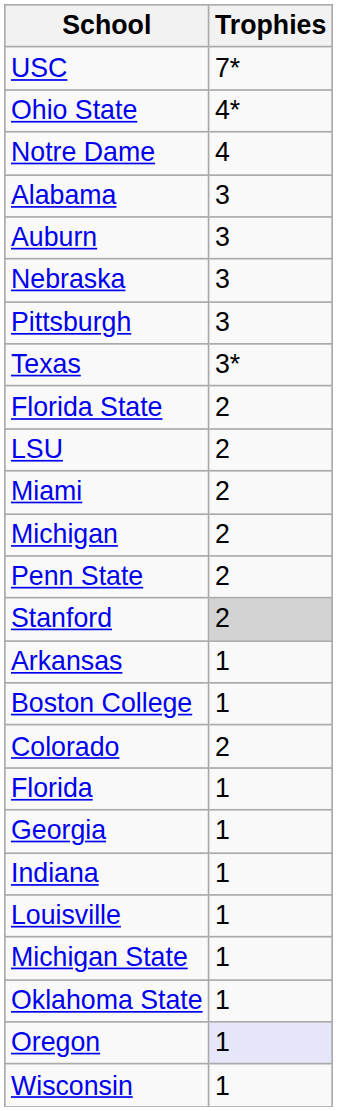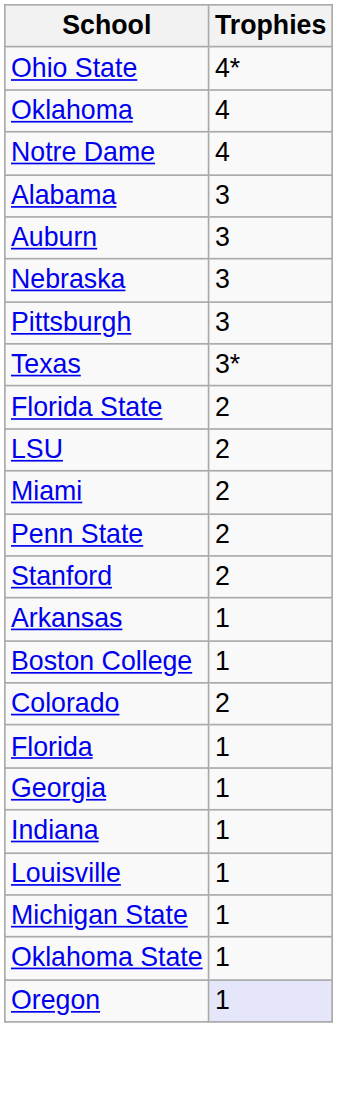 <table class="wikitable sortable">
 <tr>
 <th>School</th>
 <th>Trophies</th>
 </tr>
 <tr>
-<td><a href='#'>USC</a></td>
-<td>7*</td>
+<td><a href='#'>Ohio State</a></td>
+<td>4*</td>
 </tr>
 <tr>
-<td><a href='#'>Ohio State</a></td>
-<td>4*</td>
+<td><a href='#'>Oklahoma</a></td>
+<td>4</td>
 </tr>
 <tr>
 <td><a href='#'>Notre Dame</a></td>
 <td>4</td>
 </tr>
 <tr>
 <td><a href='#'>Alabama</a></td>
 <td>3</td>
 </tr>
 <tr>
 <td><a href='#'>Auburn</a></td>
 <td>3</td>
 </tr>
 <tr>
 <td><a href='#'>Nebraska</a></td>
 <td>3</td>
 </tr>
 <tr>
 <td><a href='#'>Pittsburgh</a></td>
 <td>3</td>
 </tr>
 <tr>
 <td><a href='#'>Texas</a></td>
 <td>3*</td>
 </tr>
 <tr>
 <td><a href='#'>Florida State</a></td>
 <td>2</td>
 </tr>
 <tr>
 <td><a href='#'>LSU</a></td>
 <td>2</td>
 </tr>
 <tr>
 <td><a href='#'>Miami</a></td>
 <td>2</td>
 </tr>
 <tr>
-<td><a href='#'>Michigan</a></td>
-<td>2</td>
-</tr>
-<tr>
 <td><a href='#'>Penn State</a></td>
 <td>2</td>
 </tr>
 <tr>
 <td><a href='#'>Stanford</a></td>
-<td style="background: lightgrey;">2</td>
+<td>2</td>
 </tr>
 <tr>
 <td><a href='#'>Arkansas</a></td>
 <td>1</td>
 </tr>
 <tr>
 <td><a href='#'>Boston College</a></td>
 <td>1</td>
 </tr>
 <tr>
 <td><a href='#'>Colorado</a></td>
 <td>2</td>
 </tr>
 <tr>
 <td><a href='#'>Florida</a></td>
 <td>1</td>
 </tr>
 <tr>
 <td><a href='#'>Georgia</a></td>
 <td>1</td>
 </tr>
 <tr>
 <td><a href='#'>Indiana</a></td>
 <td>1</td>
 </tr>
 <tr>
 <td><a href='#'>Louisville</a></td>
 <td>1</td>
 </tr>
 <tr>
 <td><a href='#'>Michigan State</a></td>
 <td>1</td>
 </tr>
 <tr>
 <td><a href='#'>Oklahoma State</a></td>
 <td>1</td>
 </tr>
 <tr>
 <td><a href='#'>Oregon</a></td>
 <td style="background: lavender;">1</td>
 </tr>
-<tr>
-<td><a href='#'>Wisconsin</a></td>
-<td>1</td>
-</tr>
 </table>
